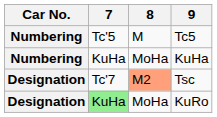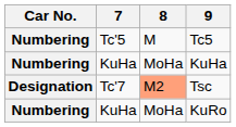 <table class="wikitable">
 <tr>
 <th>Car No.</th>
 <th>7</th>
 <th>8</th>
 <th>9</th>
 </tr>
 <tr>
 <th>Numbering</th>
 <td>Tc'5</td>
 <td>M</td>
 <td>Tc5</td>
 </tr>
 <tr>
 <th>Numbering</th>
 <td>KuHa </td>
 <td>MoHa </td>
 <td>KuHa </td>
 </tr>
 <tr>
 <th>Designation</th>
 <td>Tc'7</td>
 <td style="background: lightsalmon;">M2</td>
 <td>Tsc</td>
 </tr>
 <tr>
-<th>Designation</th>
-<td style="background: lightgreen;">KuHa </td>
+<th>Numbering</th>
+<td>KuHa </td>
 <td>MoHa </td>
 <td>KuRo </td>
 </tr>
 </table>
